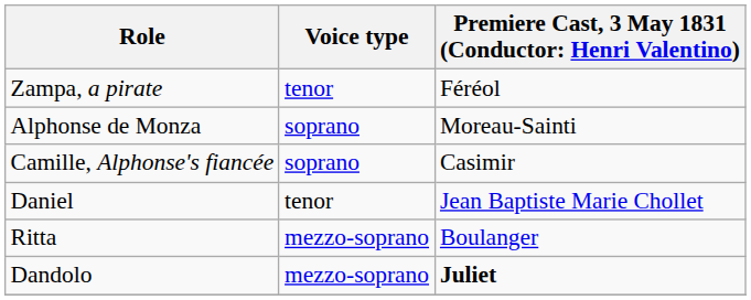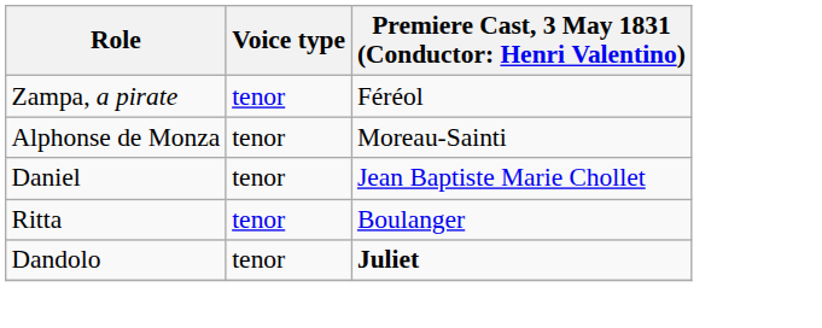 <table class="wikitable">
 <tr>
 <th>Role</th>
 <th>Voice type</th>
 <th>Premiere Cast, 3 May 1831 <br>(Conductor: <a href='#'>Henri&nbsp;Valentino</a>)</th>
 </tr>
 <tr>
 <td>Zampa, <em>a pirate</em></td>
 <td><a href='#'>tenor</a></td>
 <td>Féréol</td>
 </tr>
 <tr>
 <td>Alphonse de Monza</td>
-<td><a href='#'>soprano</a></td>
+<td>tenor</td>
 <td>Moreau-Sainti</td>
-</tr>
-<tr>
-<td>Camille, <em>Alphonse's fiancée</em></td>
-<td><a href='#'>soprano</a></td>
-<td>Casimir</td>
 </tr>
 <tr>
 <td>Daniel</td>
 <td>tenor</td>
 <td><a href='#'>Jean Baptiste Marie Chollet</a></td>
 </tr>
 <tr>
 <td>Ritta</td>
-<td><a href='#'>mezzo-soprano</a></td>
+<td><a href='#'>tenor</a></td>
 <td><a href='#'>Boulanger</a></td>
 </tr>
 <tr>
 <td>Dandolo</td>
-<td><a href='#'>mezzo-soprano</a></td>
+<td>tenor</td>
 <td><strong>Juliet</strong></td>
 </tr>
 <tr>
 </tr>
 </table>
